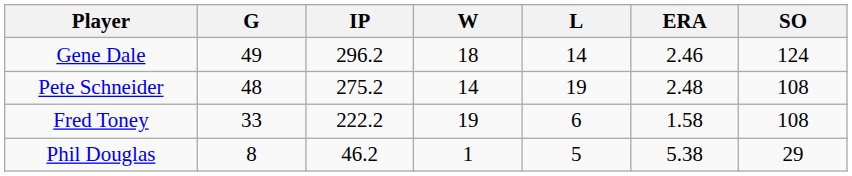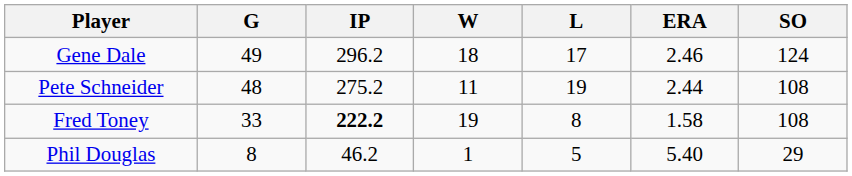 <table class="wikitable sortable">
 <tr>
 <th bgcolor="#DDDDFF" width="16%">Player</th>
 <th bgcolor="#DDDDFF" width="9%">G</th>
 <th bgcolor="#DDDDFF" width="9%">IP</th>
 <th bgcolor="#DDDDFF" width="9%">W</th>
 <th bgcolor="#DDDDFF" width="9%">L</th>
 <th bgcolor="#DDDDFF" width="9%">ERA</th>
 <th bgcolor="#DDDDFF" width="9%">SO</th>
 </tr>
 <tr align="center">
 <td><a href='#'>Gene Dale</a></td>
 <td>49</td>
 <td>296.2</td>
 <td>18</td>
-<td>14</td>
+<td>17</td>
 <td>2.46</td>
 <td>124</td>
 </tr>
 <tr align=center>
 <td><a href='#'>Pete Schneider</a></td>
 <td>48</td>
 <td>275.2</td>
-<td>14</td>
+<td>11</td>
 <td>19</td>
-<td>2.48</td>
+<td>2.44</td>
 <td>108</td>
 </tr>
 <tr align=center>
 <td><a href='#'>Fred Toney</a></td>
 <td>33</td>
-<td>222.2</td>
+<td><strong>222.2</strong></td>
 <td>19</td>
-<td>6</td>
+<td>8</td>
 <td>1.58</td>
 <td>108</td>
 </tr>
 <tr align=center>
 <td><a href='#'>Phil Douglas</a></td>
 <td>8</td>
 <td>46.2</td>
 <td>1</td>
 <td>5</td>
-<td>5.38</td>
+<td>5.40</td>
 <td>29</td>
 </tr>
 </table>
